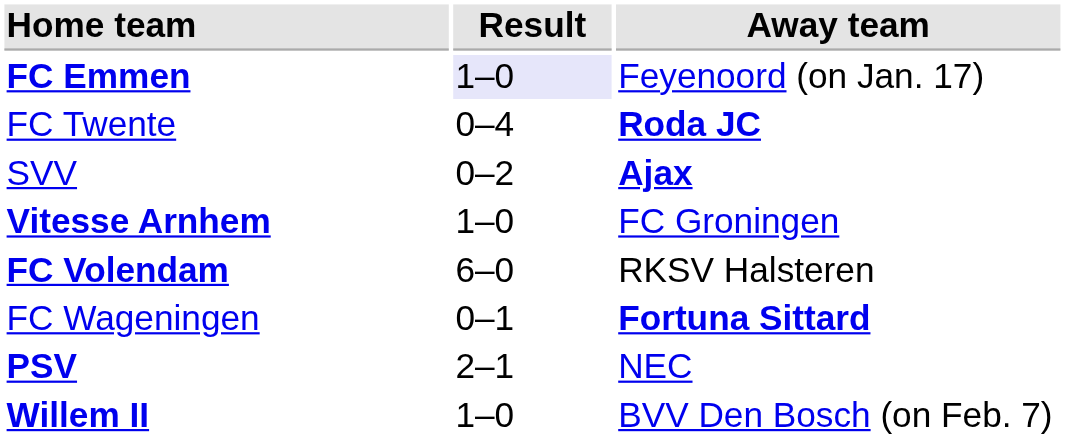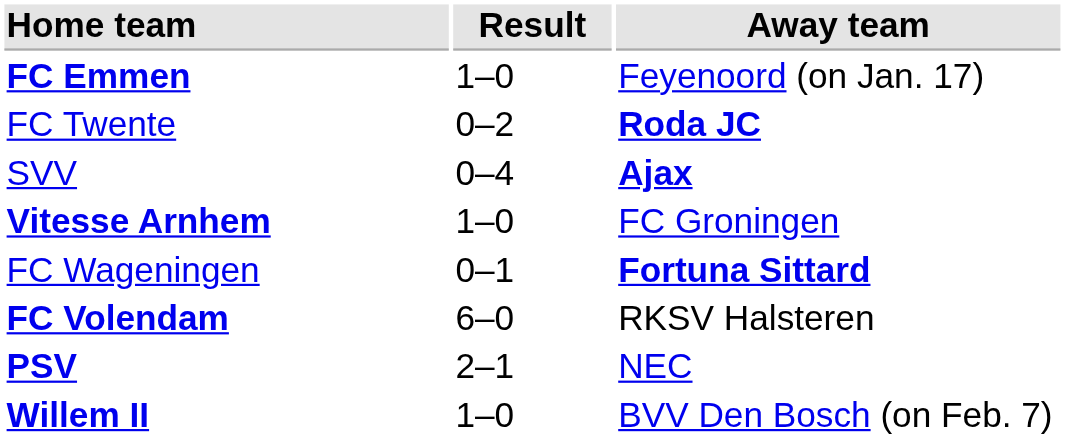 <table>
 <tr bgcolor="#E4E4E4">
 <th style="border-bottom:1px solid #AAAAAA" width="200" align="left">Home team</th>
 <th style="border-bottom:1px solid #AAAAAA" width="70" align="center">Result</th>
 <th style="border-bottom:1px solid #AAAAAA" width="200">Away team</th>
 </tr>
 <tr>
 <td><strong><a href='#'>FC Emmen</a></strong></td>
-<td style="background: lavender;">1–0</td>
+<td>1–0</td>
 <td><a href='#'>Feyenoord</a> (on Jan. 17)</td>
 </tr>
 <tr>
 <td><a href='#'>FC Twente</a></td>
-<td>0–4</td>
+<td>0–2</td>
 <td><strong><a href='#'>Roda JC</a></strong></td>
 </tr>
 <tr>
 <td><a href='#'>SVV</a></td>
-<td>0–2</td>
+<td>0–4</td>
 <td><strong><a href='#'>Ajax</a></strong></td>
 </tr>
 <tr>
 <td><strong><a href='#'>Vitesse Arnhem</a></strong></td>
 <td>1–0</td>
 <td><a href='#'>FC Groningen</a></td>
 </tr>
 <tr>
+<td><a href='#'>FC Wageningen</a></td>
+<td>0–1</td>
+<td><strong><a href='#'>Fortuna Sittard</a></strong></td>
+</tr>
+<tr>
 <td><strong><a href='#'>FC Volendam</a></strong></td>
 <td>6–0</td>
 <td>RKSV Halsteren</td>
-</tr>
-<tr>
-<td><a href='#'>FC Wageningen</a></td>
-<td>0–1</td>
-<td><strong><a href='#'>Fortuna Sittard</a></strong></td>
 </tr>
 <tr>
 <td><strong><a href='#'>PSV</a></strong></td>
 <td>2–1</td>
 <td><a href='#'>NEC</a></td>
 </tr>
 <tr>
 <td><strong><a href='#'>Willem II</a></strong></td>
 <td>1–0</td>
 <td><a href='#'>BVV Den Bosch</a> (on Feb. 7)</td>
 </tr>
 </table>
